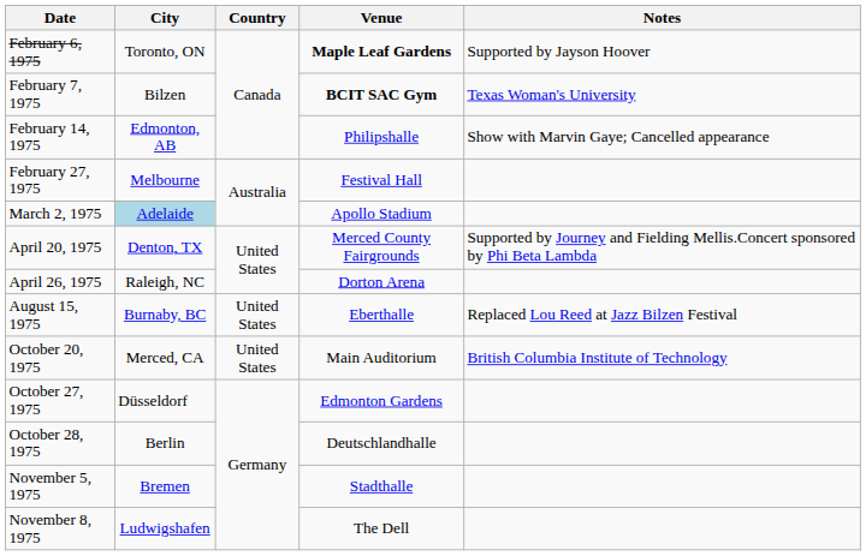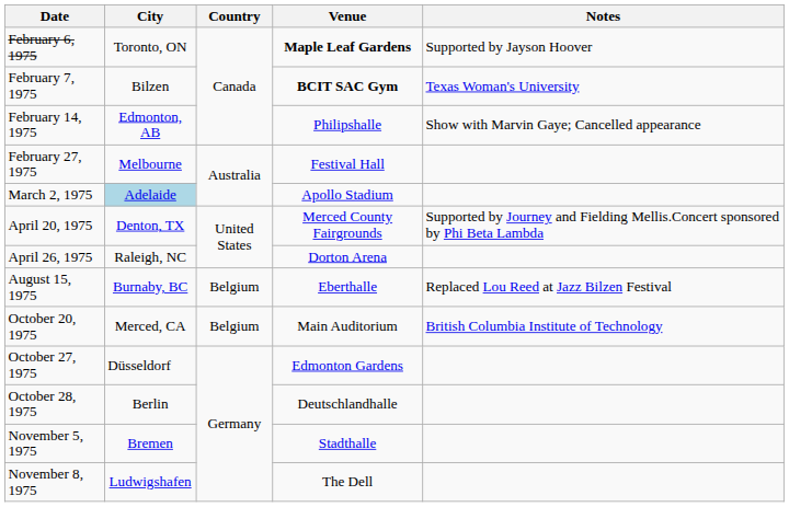 <table class="wikitable">
 <tr>
 <th>Date</th>
 <th>City</th>
 <th>Country</th>
 <th>Venue</th>
 <th>Notes</th>
 </tr>
 <tr>
 <td><s>February 6, 1975</s></td>
 <td align="center">Toronto, ON</td>
 <td align="center" rowspan="3">Canada</td>
 <td align="center"><strong>Maple Leaf Gardens</strong></td>
 <td>Supported by Jayson Hoover</td>
 </tr>
 <tr>
 <td>February 7, 1975</td>
 <td align="center">Bilzen</td>
 <td align="center"><strong>BCIT SAC Gym</strong></td>
 <td><a href='#'>Texas Woman's University</a></td>
 </tr>
 <tr>
 <td>February 14, 1975</td>
 <td align="center"><a href='#'>Edmonton, AB</a></td>
 <td align="center"><a href='#'>Philipshalle</a></td>
 <td>Show with Marvin Gaye; Cancelled appearance</td>
 </tr>
 <tr>
 <td>February 27, 1975</td>
 <td align="center"><a href='#'>Melbourne</a></td>
 <td rowspan="2" align="center">Australia</td>
 <td align="center"><a href='#'>Festival Hall</a></td>
 <td></td>
 </tr>
 <tr>
 <td>March 2, 1975</td>
 <td align="center" style="background: lightblue;"><a href='#'>Adelaide</a></td>
 <td align="center"><a href='#'>Apollo Stadium</a></td>
 <td></td>
 </tr>
 <tr>
 <td>April 20, 1975</td>
 <td align="center"><a href='#'>Denton, TX</a></td>
 <td rowspan="2" align="center">United States</td>
 <td align="center"><a href='#'>Merced County Fairgrounds</a></td>
 <td>Supported by <a href='#'>Journey</a> and Fielding Mellis.Concert sponsored by <a href='#'>Phi Beta Lambda</a></td>
 </tr>
 <tr>
 <td>April 26, 1975</td>
 <td align="center">Raleigh, NC</td>
 <td align="center"><a href='#'>Dorton Arena</a></td>
 <td></td>
 </tr>
 <tr>
 <td>August 15, 1975</td>
 <td align="center"><a href='#'>Burnaby, BC</a></td>
-<td align="center">United States</td>
+<td align="center">Belgium</td>
 <td align="center"><a href='#'>Eberthalle</a></td>
 <td>Replaced <a href='#'>Lou Reed</a> at <a href='#'>Jazz Bilzen</a> Festival</td>
 </tr>
 <tr>
 <td>October 20, 1975</td>
 <td align="center">Merced, CA</td>
-<td align="center">United States</td>
+<td align="center">Belgium</td>
 <td align="center">Main Auditorium</td>
 <td><a href='#'>British Columbia Institute of Technology</a></td>
 </tr>
 <tr>
 <td>October 27, 1975</td>
 <td>Düsseldorf</td>
 <td align="center" rowspan="4">Germany</td>
 <td align="center"><a href='#'>Edmonton Gardens</a></td>
 <td></td>
 </tr>
 <tr>
 <td>October 28, 1975</td>
 <td align="center">Berlin</td>
 <td align="center">Deutschlandhalle</td>
 <td></td>
 </tr>
 <tr>
 <td>November 5, 1975</td>
 <td align="center"><a href='#'>Bremen</a></td>
 <td align="center"><a href='#'>Stadthalle</a></td>
 <td></td>
 </tr>
 <tr>
 <td>November 8, 1975</td>
 <td align="center"><a href='#'>Ludwigshafen</a></td>
 <td align="center">The Dell</td>
 <td></td>
 </tr>
 </table>
